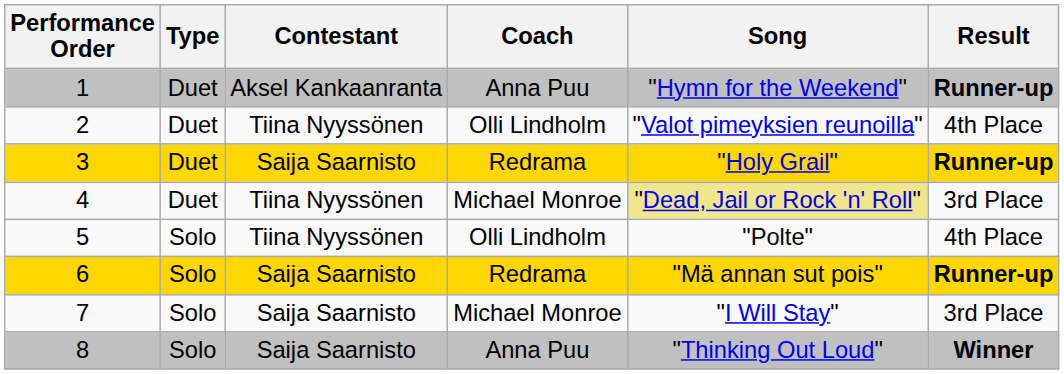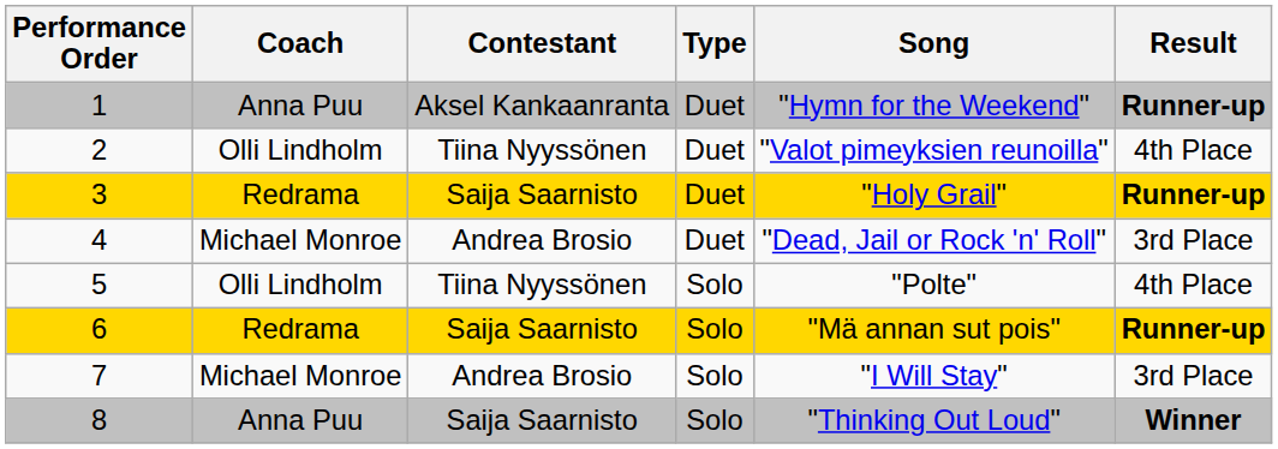 <table class="wikitable" style="text-align: center; width: auto;">
 <tr>
 <th>Performance <br>Order</th>
+<th>Coach</th>
+<th>Contestant</th>
 <th>Type</th>
-<th>Contestant</th>
-<th>Coach</th>
 <th>Song</th>
 <th>Result</th>
 </tr>
 <tr style="background:silver;">
 <td>1</td>
+<td>Anna Puu</td>
+<td>Aksel Kankaanranta</td>
 <td>Duet</td>
-<td>Aksel Kankaanranta</td>
-<td>Anna Puu</td>
 <td>"<a href='#'>Hymn for the Weekend</a>" </td>
 <td><strong>Runner-up</strong></td>
 </tr>
 <tr>
 <td>2</td>
+<td>Olli Lindholm</td>
+<td>Tiina Nyyssönen</td>
 <td>Duet</td>
-<td>Tiina Nyyssönen</td>
-<td>Olli Lindholm</td>
 <td>"<a href='#'>Valot pimeyksien reunoilla</a>" </td>
 <td>4th Place</td>
 </tr>
 <tr style="background:gold;">
 <td>3</td>
+<td>Redrama</td>
+<td>Saija Saarnisto</td>
 <td>Duet</td>
-<td>Saija Saarnisto</td>
-<td>Redrama</td>
 <td>"<a href='#'>Holy Grail</a>" </td>
 <td><strong>Runner-up</strong></td>
 </tr>
 <tr>
 <td>4</td>
+<td>Michael Monroe</td>
+<td>Andrea Brosio</td>
 <td>Duet</td>
-<td>Tiina Nyyssönen</td>
-<td>Michael Monroe</td>
-<td style="background: khaki;">"<a href='#'>Dead, Jail or Rock 'n' Roll</a>" </td>
+<td>"<a href='#'>Dead, Jail or Rock 'n' Roll</a>" </td>
 <td>3rd Place</td>
 </tr>
 <tr>
 <td>5</td>
+<td>Olli Lindholm</td>
+<td>Tiina Nyyssönen</td>
 <td>Solo</td>
-<td>Tiina Nyyssönen</td>
-<td>Olli Lindholm</td>
 <td>"Polte"</td>
 <td>4th Place</td>
 </tr>
 <tr style="background:gold;">
 <td>6</td>
+<td>Redrama</td>
+<td>Saija Saarnisto</td>
 <td>Solo</td>
-<td>Saija Saarnisto</td>
-<td>Redrama</td>
 <td>"Mä annan sut pois"</td>
 <td><strong>Runner-up</strong></td>
 </tr>
 <tr>
 <td>7</td>
+<td>Michael Monroe</td>
+<td>Andrea Brosio</td>
 <td>Solo</td>
-<td>Saija Saarnisto</td>
-<td>Michael Monroe</td>
 <td>"<a href='#'>I Will Stay</a>"</td>
 <td>3rd Place</td>
 </tr>
 <tr style="background:silver;">
 <td>8</td>
+<td>Anna Puu</td>
+<td>Saija Saarnisto</td>
 <td>Solo</td>
-<td>Saija Saarnisto</td>
-<td>Anna Puu</td>
 <td>"<a href='#'>Thinking Out Loud</a>"</td>
 <td><strong>Winner</strong></td>
 </tr>
 </table>
